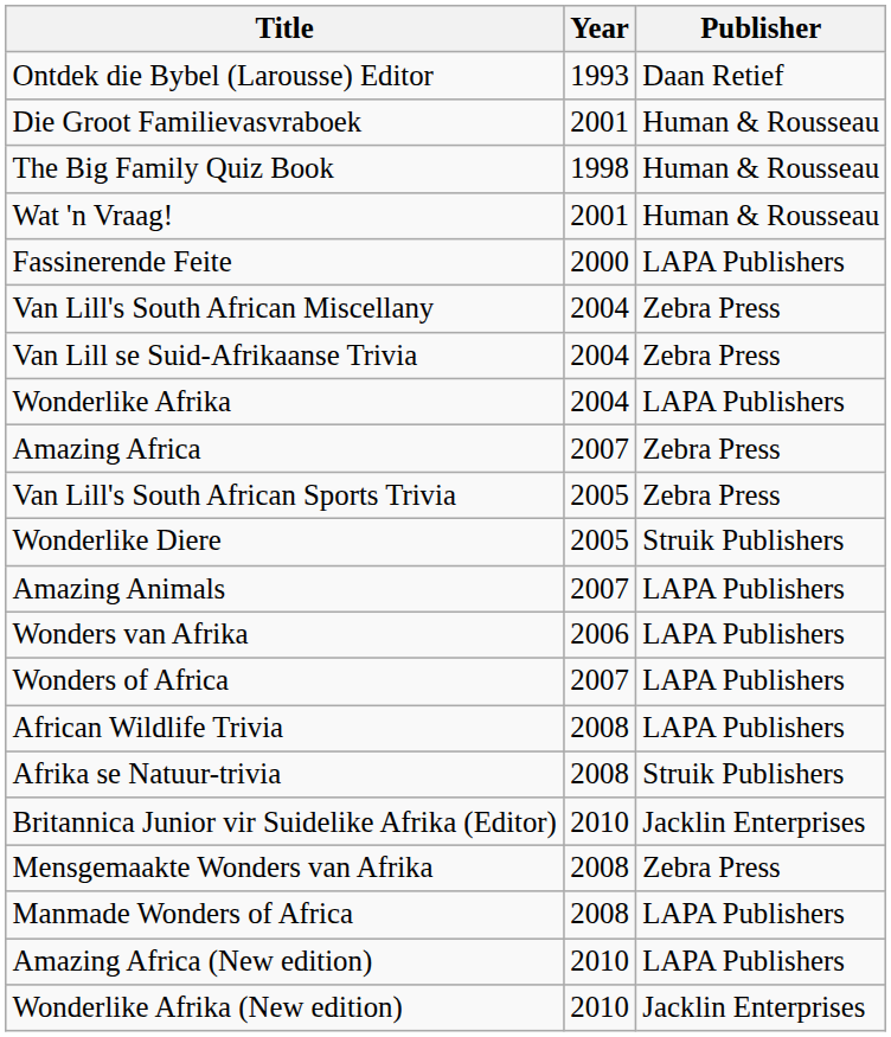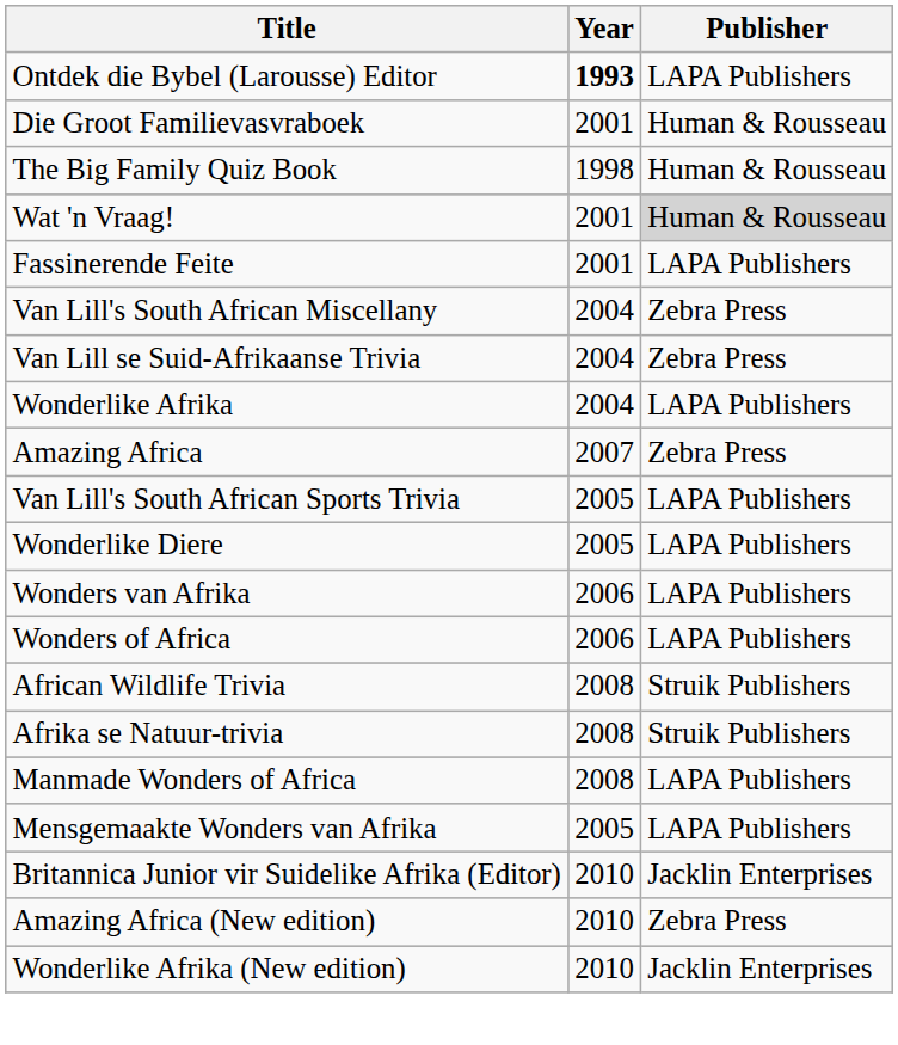 <table class="wikitable sortable">
 <tr>
 <th>Title</th>
 <th>Year</th>
 <th>Publisher</th>
 </tr>
 <tr>
 <td>Ontdek die Bybel (Larousse) Editor</td>
-<td>1993</td>
-<td>Daan Retief</td>
+<td><strong>1993</strong></td>
+<td>LAPA Publishers</td>
 </tr>
 <tr>
 <td>Die Groot Familievasvraboek</td>
 <td>2001</td>
 <td>Human & Rousseau</td>
 </tr>
 <tr>
 <td>The Big Family Quiz Book</td>
 <td>1998</td>
 <td>Human & Rousseau</td>
 </tr>
 <tr>
 <td>Wat 'n Vraag!</td>
 <td>2001</td>
-<td>Human & Rousseau</td>
+<td style="background: lightgrey;">Human & Rousseau</td>
 </tr>
 <tr>
 <td>Fassinerende Feite</td>
-<td>2000</td>
+<td>2001</td>
 <td>LAPA Publishers</td>
 </tr>
 <tr>
 <td>Van Lill's South African Miscellany</td>
 <td>2004</td>
 <td>Zebra Press</td>
 </tr>
 <tr>
 <td>Van Lill se Suid-Afrikaanse Trivia</td>
 <td>2004</td>
 <td>Zebra Press</td>
 </tr>
 <tr>
 <td>Wonderlike Afrika</td>
 <td>2004</td>
 <td>LAPA Publishers</td>
 </tr>
 <tr>
 <td>Amazing Africa</td>
 <td>2007</td>
 <td>Zebra Press</td>
 </tr>
 <tr>
 <td>Van Lill's South African Sports Trivia</td>
 <td>2005</td>
-<td>Zebra Press</td>
+<td>LAPA Publishers</td>
 </tr>
 <tr>
 <td>Wonderlike Diere</td>
 <td>2005</td>
-<td>Struik Publishers</td>
-</tr>
-<tr>
-<td>Amazing Animals</td>
-<td>2007</td>
 <td>LAPA Publishers</td>
 </tr>
 <tr>
 <td>Wonders van Afrika</td>
 <td>2006</td>
 <td>LAPA Publishers</td>
 </tr>
 <tr>
 <td>Wonders of Africa</td>
-<td>2007</td>
+<td>2006</td>
 <td>LAPA Publishers</td>
 </tr>
 <tr>
 <td>African Wildlife Trivia</td>
 <td>2008</td>
-<td>LAPA Publishers</td>
+<td>Struik Publishers</td>
 </tr>
 <tr>
 <td>Afrika se Natuur-trivia</td>
 <td>2008</td>
 <td>Struik Publishers</td>
 </tr>
 <tr>
+<td>Manmade Wonders of Africa</td>
+<td>2008</td>
+<td>LAPA Publishers</td>
+</tr>
+<tr>
+<td>Mensgemaakte Wonders van Afrika</td>
+<td>2005</td>
+<td>LAPA Publishers</td>
+</tr>
+<tr>
 <td>Britannica Junior vir Suidelike Afrika (Editor)</td>
 <td>2010</td>
 <td>Jacklin Enterprises</td>
 </tr>
 <tr>
-<td>Mensgemaakte Wonders van Afrika</td>
-<td>2008</td>
-<td>Zebra Press</td>
-</tr>
-<tr>
-<td>Manmade Wonders of Africa</td>
-<td>2008</td>
-<td>LAPA Publishers</td>
-</tr>
-<tr>
 <td>Amazing Africa (New edition)</td>
 <td>2010</td>
-<td>LAPA Publishers</td>
+<td>Zebra Press</td>
 </tr>
 <tr>
 <td>Wonderlike Afrika (New edition)</td>
 <td>2010</td>
 <td>Jacklin Enterprises</td>
 </tr>
 </table>
